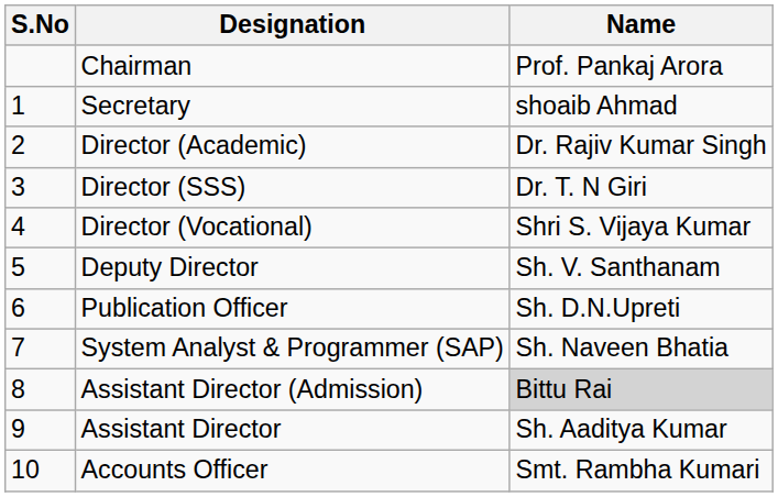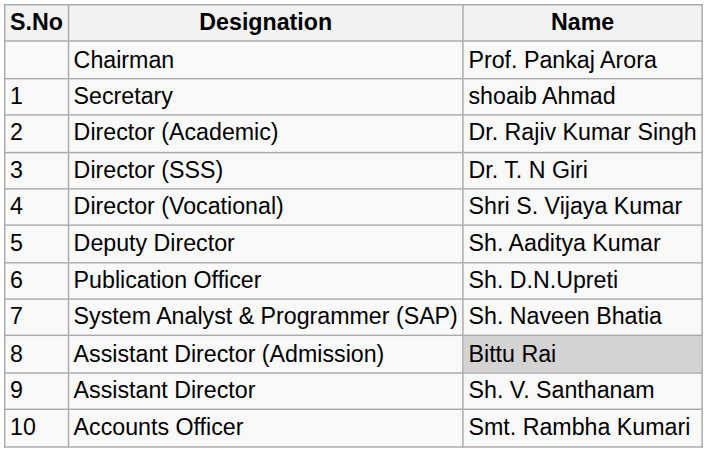 <table class="wikitable">
 <tr>
 <th>S.No</th>
 <th>Designation</th>
 <th>Name</th>
 </tr>
 <tr>
 <td></td>
 <td>Chairman</td>
 <td>Prof. Pankaj Arora</td>
 </tr>
 <tr>
 <td>1</td>
 <td>Secretary</td>
 <td>shoaib Ahmad</td>
 </tr>
 <tr>
 <td>2</td>
 <td>Director (Academic)</td>
 <td>Dr. Rajiv Kumar Singh</td>
 </tr>
 <tr>
 <td>3</td>
 <td>Director (SSS)</td>
 <td>Dr. T. N Giri</td>
 </tr>
 <tr>
 <td>4</td>
 <td>Director (Vocational)</td>
 <td>Shri S. Vijaya Kumar</td>
 </tr>
 <tr>
 <td>5</td>
 <td>Deputy Director</td>
-<td>Sh. V. Santhanam</td>
+<td>Sh. Aaditya Kumar</td>
 </tr>
 <tr>
 <td>6</td>
 <td>Publication Officer</td>
 <td>Sh. D.N.Upreti</td>
 </tr>
 <tr>
 <td>7</td>
 <td>System Analyst & Programmer (SAP)</td>
 <td>Sh. Naveen Bhatia</td>
 </tr>
 <tr>
 <td>8</td>
 <td>Assistant Director (Admission)</td>
 <td style="background: lightgrey;">Bittu Rai</td>
 </tr>
 <tr>
 <td>9</td>
 <td>Assistant Director</td>
-<td>Sh. Aaditya Kumar</td>
+<td>Sh. V. Santhanam</td>
 </tr>
 <tr>
 <td>10</td>
 <td>Accounts Officer</td>
 <td>Smt. Rambha Kumari</td>
 </tr>
 </table>
